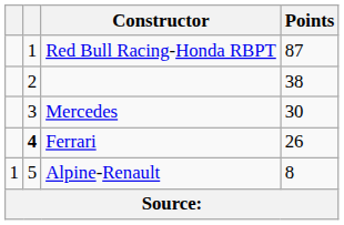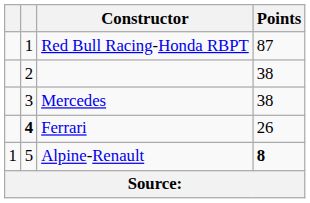 <table class="wikitable" style="font-size: 85%;">
 <tr>
 <th scope="col"></th>
 <th scope="col"></th>
 <th scope="col">Constructor</th>
 <th scope="col">Points</th>
 </tr>
 <tr>
 <td align="left"></td>
 <td align="center">1</td>
 <td> <a href='#'>Red Bull Racing</a>-<a href='#'>Honda RBPT</a></td>
 <td align="left">87</td>
 </tr>
 <tr>
 <td align="left"></td>
 <td align="center">2</td>
 <td></td>
 <td align="left">38</td>
 </tr>
 <tr>
 <td align="left"></td>
 <td align="center">3</td>
 <td> <a href='#'>Mercedes</a></td>
-<td align="left">30</td>
+<td align="left">38</td>
 </tr>
 <tr>
 <td align="left"></td>
 <td align="center"><strong>4</strong></td>
 <td> <a href='#'>Ferrari</a></td>
 <td align="left">26</td>
 </tr>
 <tr>
 <td align="left"> 1</td>
 <td align="center">5</td>
 <td> <a href='#'>Alpine</a>-<a href='#'>Renault</a></td>
-<td align="left">8</td>
+<td align="left"><strong>8</strong></td>
 </tr>
 <tr>
 <th colspan=4>Source:</th>
 </tr>
 </table>
